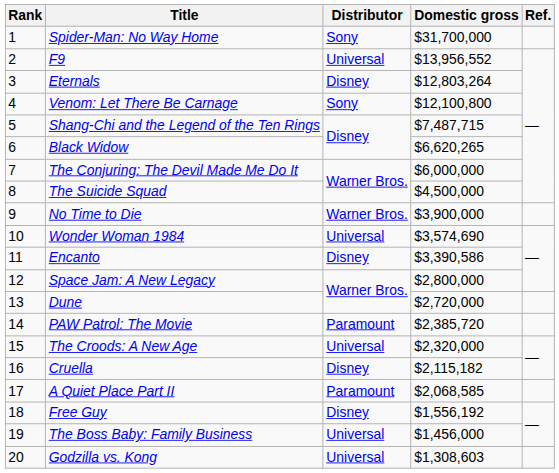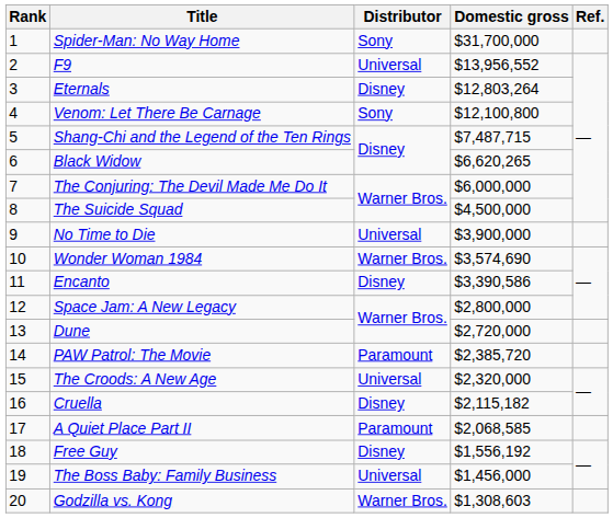 <table class="wikitable sortable" style="margin:auto; margin:auto;">
 <tr>
 <th>Rank</th>
 <th>Title</th>
 <th>Distributor</th>
 <th>Domestic gross</th>
 <th>Ref.</th>
 </tr>
 <tr>
 <td>1</td>
 <td><em><a href='#'>Spider-Man: No Way Home</a></em></td>
 <td><a href='#'>Sony</a></td>
 <td>$31,700,000</td>
 <td></td>
 </tr>
 <tr>
 <td>2</td>
 <td><em><a href='#'>F9</a></em></td>
 <td><a href='#'>Universal</a></td>
 <td>$13,956,552</td>
 <td rowspan="7">—</td>
 </tr>
 <tr>
 <td>3</td>
 <td><em><a href='#'>Eternals</a></em></td>
 <td><a href='#'>Disney</a></td>
 <td>$12,803,264</td>
 </tr>
 <tr>
 <td>4</td>
 <td><em><a href='#'>Venom: Let There Be Carnage</a></em></td>
 <td><a href='#'>Sony</a></td>
 <td>$12,100,800</td>
 </tr>
 <tr>
 <td>5</td>
 <td><em><a href='#'>Shang-Chi and the Legend of the Ten Rings</a></em></td>
 <td rowspan="2"><a href='#'>Disney</a></td>
 <td>$7,487,715</td>
 </tr>
 <tr>
 <td>6</td>
 <td><em><a href='#'>Black Widow</a></em></td>
 <td>$6,620,265</td>
 </tr>
 <tr>
 <td>7</td>
 <td><em><a href='#'>The Conjuring: The Devil Made Me Do It</a></em></td>
 <td rowspan="2"><a href='#'>Warner Bros.</a></td>
 <td>$6,000,000</td>
 </tr>
 <tr>
 <td>8</td>
 <td><em><a href='#'>The Suicide Squad</a></em></td>
 <td>$4,500,000</td>
 </tr>
 <tr>
 <td>9</td>
 <td><em><a href='#'>No Time to Die</a></em></td>
-<td><a href='#'>Warner Bros.</a></td>
+<td><a href='#'>Universal</a></td>
 <td>$3,900,000</td>
 <td></td>
 </tr>
 <tr>
 <td>10</td>
 <td><em><a href='#'>Wonder Woman 1984</a></em></td>
-<td><a href='#'>Universal</a></td>
+<td><a href='#'>Warner Bros.</a></td>
 <td>$3,574,690</td>
 <td rowspan="3">—</td>
 </tr>
 <tr>
 <td>11</td>
 <td><em><a href='#'>Encanto</a></em></td>
 <td><a href='#'>Disney</a></td>
 <td>$3,390,586</td>
 </tr>
 <tr>
 <td>12</td>
 <td><em><a href='#'>Space Jam: A New Legacy</a></em></td>
 <td rowspan="2"><a href='#'>Warner Bros.</a></td>
 <td>$2,800,000</td>
 </tr>
 <tr>
 <td>13</td>
 <td><em><a href='#'>Dune</a></em></td>
 <td>$2,720,000</td>
 <td></td>
 </tr>
 <tr>
 <td>14</td>
 <td><em><a href='#'>PAW Patrol: The Movie</a></em></td>
 <td><a href='#'>Paramount</a></td>
 <td>$2,385,720</td>
 <td></td>
 </tr>
 <tr>
 <td>15</td>
 <td><em><a href='#'>The Croods: A New Age</a></em></td>
 <td><a href='#'>Universal</a></td>
 <td>$2,320,000</td>
 <td rowspan="2">—</td>
 </tr>
 <tr>
 <td>16</td>
 <td><em><a href='#'>Cruella</a></em></td>
 <td><a href='#'>Disney</a></td>
 <td>$2,115,182</td>
 </tr>
 <tr>
 <td>17</td>
 <td><em><a href='#'>A Quiet Place Part II</a></em></td>
 <td><a href='#'>Paramount</a></td>
 <td>$2,068,585</td>
 <td></td>
 </tr>
 <tr>
 <td>18</td>
 <td><em><a href='#'>Free Guy</a></em></td>
 <td><a href='#'>Disney</a></td>
 <td>$1,556,192</td>
 <td rowspan="2">—</td>
 </tr>
 <tr>
 <td>19</td>
 <td><em><a href='#'>The Boss Baby: Family Business</a></em></td>
 <td><a href='#'>Universal</a></td>
 <td>$1,456,000</td>
 </tr>
 <tr>
 <td>20</td>
 <td><em><a href='#'>Godzilla vs. Kong</a></em></td>
-<td><a href='#'>Universal</a></td>
+<td><a href='#'>Warner Bros.</a></td>
 <td>$1,308,603</td>
 <td></td>
 </tr>
 </table>
